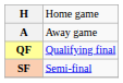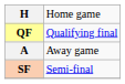 <table class="wikitable plainrowheaders" style="font-size:90%;">
 <tr>
 <th scope=row><strong>H</strong></th>
 <td>Home game</td>
 </tr>
 <tr>
+<th scope=row style="background:#ff9; border:1px solid #aaa; width:3em;">QF</th>
+<td><a href='#'>Qualifying final</a></td>
+</tr>
+<tr>
 <th scope=row><strong>A</strong></th>
 <td>Away game</td>
-</tr>
-<tr>
-<th scope=row style="background:#ff9; border:1px solid #aaa; width:3em;">QF</th>
-<td><a href='#'>Qualifying final</a></td>
 </tr>
 <tr>
 <th scope=row style="background:#FBCEB1; border:1px solid #aaa; width:3em;">SF</th>
 <td><a href='#'>Semi-final</a></td>
 </tr>
 <tr>
 </tr>
 </table>
